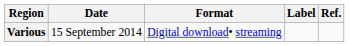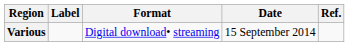 <table class="wikitable plainrowheaders">
 <tr>
 <th scope="col">Region</th>
+<th scope="col">Label</th>
+<th scope="col">Format</th>
 <th scope="col">Date</th>
-<th scope="col">Format</th>
-<th scope="col">Label</th>
 <th scope="col">Ref.</th>
 </tr>
 <tr>
 <th scope="row">Various</th>
+<td></td>
+<td><a href='#'>Digital download</a>• <a href='#'>streaming</a></td>
 <td>15 September 2014</td>
-<td><a href='#'>Digital download</a>• <a href='#'>streaming</a></td>
-<td></td>
 <td></td>
 </tr>
 </table>
